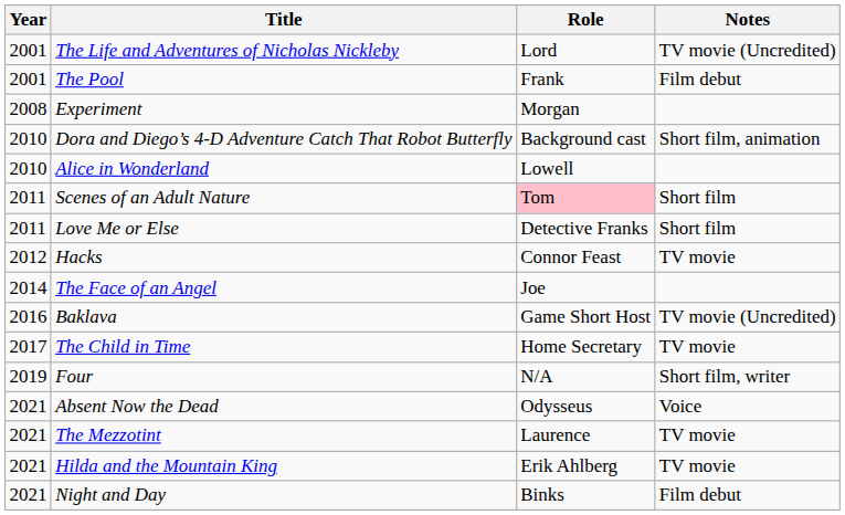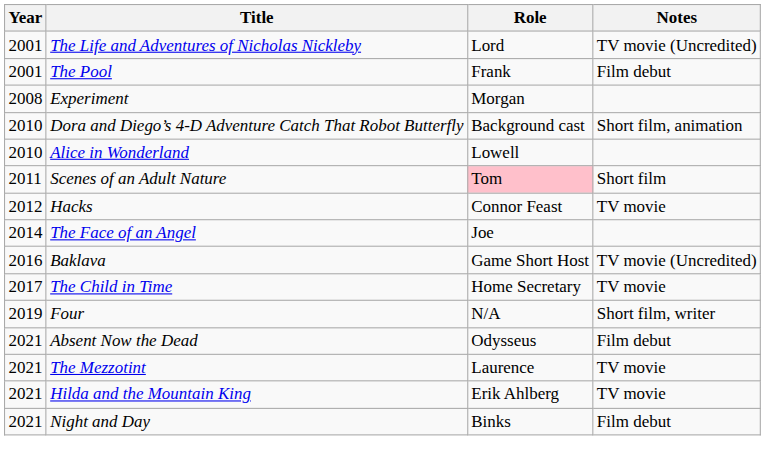 <table class="wikitable sortable">
 <tr>
 <th>Year</th>
 <th>Title</th>
 <th>Role</th>
 <th>Notes</th>
 </tr>
 <tr>
 <td>2001</td>
 <td><em><a href='#'>The Life and Adventures of Nicholas Nickleby</a></em></td>
 <td>Lord</td>
 <td>TV movie (Uncredited)</td>
 </tr>
 <tr>
 <td>2001</td>
 <td><em><a href='#'>The Pool</a></em></td>
 <td>Frank</td>
 <td>Film debut</td>
 </tr>
 <tr>
 <td>2008</td>
 <td><em>Experiment</em></td>
 <td>Morgan</td>
 <td></td>
 </tr>
 <tr>
 <td>2010</td>
 <td><em>Dora and Diego’s 4-D Adventure Catch That Robot Butterfly</em></td>
 <td>Background cast</td>
 <td>Short film, animation</td>
 </tr>
 <tr>
 <td>2010</td>
 <td><em><a href='#'>Alice in Wonderland</a></em></td>
 <td>Lowell</td>
 <td></td>
 </tr>
 <tr>
 <td>2011</td>
 <td><em>Scenes of an Adult Nature</em></td>
 <td style="background: pink;">Tom</td>
 <td>Short film</td>
 </tr>
 <tr>
-<td>2011</td>
-<td><em>Love Me or Else</em></td>
-<td>Detective Franks</td>
-<td>Short film</td>
-</tr>
-<tr>
 <td>2012</td>
 <td><em>Hacks</em></td>
 <td>Connor Feast</td>
 <td>TV movie</td>
 </tr>
 <tr>
 <td>2014</td>
 <td><em><a href='#'>The Face of an Angel</a></em></td>
 <td>Joe</td>
 <td></td>
 </tr>
 <tr>
 <td>2016</td>
 <td><em>Baklava</em></td>
 <td>Game Short Host</td>
 <td>TV movie (Uncredited)</td>
 </tr>
 <tr>
 <td>2017</td>
 <td><em><a href='#'>The Child in Time</a></em></td>
 <td>Home Secretary</td>
 <td>TV movie</td>
 </tr>
 <tr>
 <td>2019</td>
 <td><em>Four</em></td>
 <td>N/A</td>
 <td>Short film, writer</td>
 </tr>
 <tr>
 <td>2021</td>
 <td><em>Absent Now the Dead</em></td>
 <td>Odysseus</td>
-<td>Voice</td>
+<td>Film debut</td>
 </tr>
 <tr>
 <td>2021</td>
 <td><em><a href='#'> The Mezzotint</a></em></td>
 <td>Laurence</td>
 <td>TV movie</td>
 </tr>
 <tr>
 <td>2021</td>
 <td><em><a href='#'>Hilda and the Mountain King</a></em></td>
 <td>Erik Ahlberg</td>
 <td>TV movie</td>
 </tr>
 <tr>
 <td>2021</td>
 <td><em>Night and Day</em></td>
 <td>Binks</td>
 <td>Film debut</td>
 </tr>
 </table>
